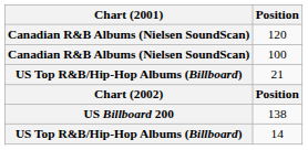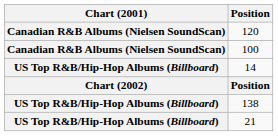 <table class="wikitable plainrowheaders" style="text-align:center">
 <tr>
 <th scope="col">Chart (2001)</th>
 <th scope="col">Position</th>
 </tr>
 <tr>
 <th scope="row">Canadian R&B Albums (Nielsen SoundScan)</th>
 <td>120</td>
 </tr>
 <tr>
 <th scope="row">Canadian R&B Albums (Nielsen SoundScan)</th>
 <td>100</td>
 </tr>
 <tr>
 <th scope="row">US Top R&B/Hip-Hop Albums (<em>Billboard</em>)</th>
-<td>21</td>
+<td>14</td>
 </tr>
 <tr>
 <th scope="col">Chart (2002)</th>
 <th scope="col">Position</th>
 </tr>
 <tr>
-<th scope="row">US <em>Billboard</em> 200</th>
+<th scope="row">US Top R&B/Hip-Hop Albums (<em>Billboard</em>)</th>
 <td>138</td>
 </tr>
 <tr>
 <th scope="row">US Top R&B/Hip-Hop Albums (<em>Billboard</em>)</th>
-<td>14</td>
+<td>21</td>
 </tr>
 </table>
